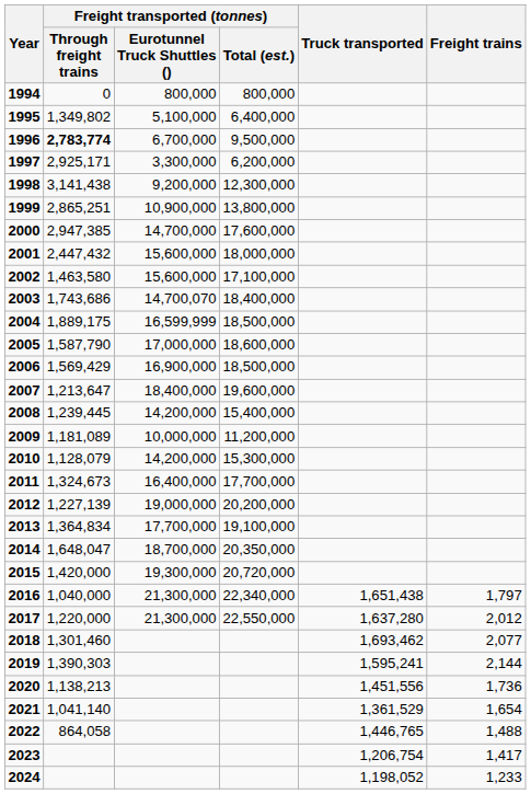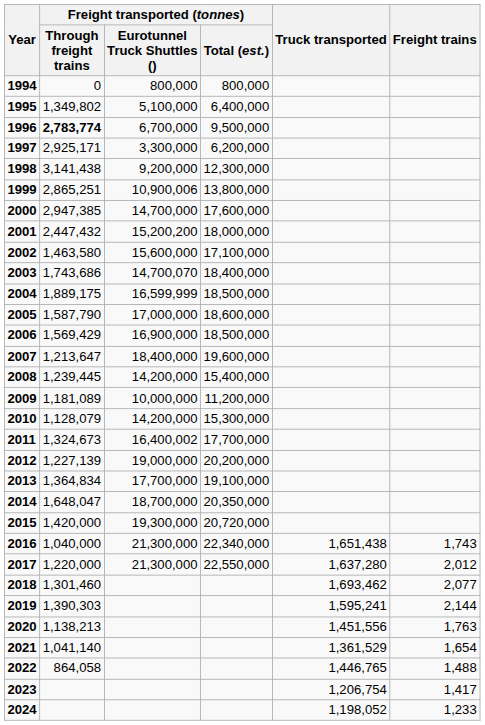 <table class="wikitable" style="text-align:right">
 <tr>
 <th rowspan="2">Year</th>
 <th colspan="3">Freight transported (<em>tonnes</em>)</th>
 <th rowspan="2">Truck transported</th>
 <th rowspan="2">Freight trains</th>
 </tr>
 <tr>
 <th>Through<br>freight<br>trains</th>
 <th>Eurotunnel<br>Truck Shuttles<br> (<em></em>)<br></th>
 <th>Total (<em>est.</em>)</th>
 </tr>
 <tr>
 <td align=left><strong>1994</strong></td>
 <td>0</td>
 <td>800,000</td>
 <td>800,000</td>
 <td></td>
 <td></td>
 </tr>
 <tr>
 <td align=left><strong>1995</strong></td>
 <td>1,349,802</td>
 <td>5,100,000</td>
 <td>6,400,000</td>
 <td></td>
 <td></td>
 </tr>
 <tr>
 <td align=left><strong>1996</strong></td>
 <td><strong>2,783,774</strong></td>
 <td>6,700,000</td>
 <td>9,500,000</td>
 <td></td>
 <td></td>
 </tr>
 <tr>
 <td align=left><strong>1997</strong></td>
 <td>2,925,171</td>
 <td>3,300,000</td>
 <td>6,200,000</td>
 <td></td>
 <td></td>
 </tr>
 <tr>
 <td align=left><strong>1998</strong></td>
 <td>3,141,438</td>
 <td>9,200,000</td>
 <td>12,300,000</td>
 <td></td>
 <td></td>
 </tr>
 <tr>
 <td align=left><strong>1999</strong></td>
 <td>2,865,251</td>
-<td>10,900,000</td>
+<td>10,900,006</td>
 <td>13,800,000</td>
 <td></td>
 <td></td>
 </tr>
 <tr>
 <td align=left><strong>2000</strong></td>
 <td>2,947,385</td>
 <td>14,700,000</td>
 <td>17,600,000</td>
 <td></td>
 <td></td>
 </tr>
 <tr>
 <td align=left><strong>2001</strong></td>
 <td>2,447,432</td>
-<td>15,600,000</td>
+<td>15,200,200</td>
 <td>18,000,000</td>
 <td></td>
 <td></td>
 </tr>
 <tr>
 <td align=left><strong>2002</strong></td>
 <td>1,463,580</td>
 <td>15,600,000</td>
 <td>17,100,000</td>
 <td></td>
 <td></td>
 </tr>
 <tr>
 <td align=left><strong>2003</strong></td>
 <td>1,743,686</td>
 <td>14,700,070</td>
 <td>18,400,000</td>
 <td></td>
 <td></td>
 </tr>
 <tr>
 <td align=left><strong>2004</strong></td>
 <td>1,889,175</td>
 <td>16,599,999</td>
 <td>18,500,000</td>
 <td></td>
 <td></td>
 </tr>
 <tr>
 <td align=left><strong>2005</strong></td>
 <td>1,587,790</td>
 <td>17,000,000</td>
 <td>18,600,000</td>
 <td></td>
 <td></td>
 </tr>
 <tr>
 <td align=left><strong>2006</strong></td>
 <td>1,569,429</td>
 <td>16,900,000</td>
 <td>18,500,000</td>
 <td></td>
 <td></td>
 </tr>
 <tr>
 <td align=left><strong>2007</strong></td>
 <td>1,213,647</td>
 <td>18,400,000</td>
 <td>19,600,000</td>
 <td></td>
 <td></td>
 </tr>
 <tr>
 <td align=left><strong>2008</strong></td>
 <td>1,239,445</td>
 <td>14,200,000</td>
 <td>15,400,000</td>
 <td></td>
 <td></td>
 </tr>
 <tr>
 <td align=left><strong>2009</strong></td>
 <td>1,181,089</td>
 <td>10,000,000</td>
 <td>11,200,000</td>
 <td></td>
 <td></td>
 </tr>
 <tr>
 <td align=left><strong>2010</strong></td>
 <td>1,128,079</td>
 <td>14,200,000</td>
 <td>15,300,000</td>
 <td></td>
 <td></td>
 </tr>
 <tr>
 <td align=left><strong>2011</strong></td>
 <td>1,324,673</td>
-<td>16,400,000</td>
+<td>16,400,002</td>
 <td>17,700,000</td>
 <td></td>
 <td></td>
 </tr>
 <tr>
 <td align=left><strong>2012</strong></td>
 <td>1,227,139</td>
 <td>19,000,000</td>
 <td>20,200,000</td>
 <td></td>
 <td></td>
 </tr>
 <tr>
 <td align=left><strong>2013</strong></td>
 <td>1,364,834</td>
 <td>17,700,000</td>
 <td>19,100,000</td>
 <td></td>
 <td></td>
 </tr>
 <tr>
 <td align=left><strong>2014</strong></td>
 <td>1,648,047</td>
 <td>18,700,000</td>
 <td>20,350,000</td>
 <td></td>
 <td></td>
 </tr>
 <tr>
 <td align=left><strong>2015</strong></td>
 <td>1,420,000</td>
 <td>19,300,000</td>
 <td>20,720,000</td>
 <td></td>
 <td></td>
 </tr>
 <tr>
 <td align=left><strong>2016</strong></td>
 <td>1,040,000</td>
 <td>21,300,000</td>
 <td>22,340,000</td>
 <td>1,651,438</td>
-<td>1,797</td>
+<td>1,743</td>
 </tr>
 <tr>
 <td align=left><strong>2017</strong></td>
 <td>1,220,000</td>
 <td>21,300,000</td>
 <td>22,550,000</td>
 <td>1,637,280</td>
 <td>2,012</td>
 </tr>
 <tr>
 <td align=left><strong>2018</strong></td>
 <td>1,301,460</td>
 <td></td>
 <td></td>
 <td>1,693,462</td>
 <td>2,077</td>
 </tr>
 <tr>
 <td align=left><strong>2019</strong></td>
 <td>1,390,303</td>
 <td></td>
 <td></td>
 <td>1,595,241</td>
 <td>2,144</td>
 </tr>
 <tr>
 <td align=left><strong>2020</strong></td>
 <td>1,138,213</td>
 <td></td>
 <td></td>
 <td>1,451,556</td>
-<td>1,736</td>
+<td>1,763</td>
 </tr>
 <tr>
 <td align=left><strong>2021</strong></td>
 <td>1,041,140</td>
 <td></td>
 <td></td>
 <td>1,361,529</td>
 <td>1,654</td>
 </tr>
 <tr>
 <td align=left><strong>2022</strong></td>
 <td>864,058</td>
 <td></td>
 <td></td>
 <td>1,446,765</td>
 <td>1,488</td>
 </tr>
 <tr>
 <td><strong>2023</strong></td>
 <td></td>
 <td></td>
 <td></td>
 <td>1,206,754</td>
 <td>1,417</td>
 </tr>
 <tr>
 <td><strong>2024</strong></td>
 <td></td>
 <td></td>
 <td></td>
 <td>1,198,052</td>
 <td>1,233</td>
 </tr>
 </table>
